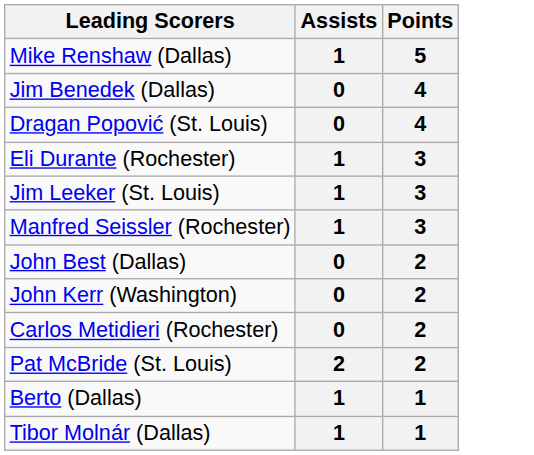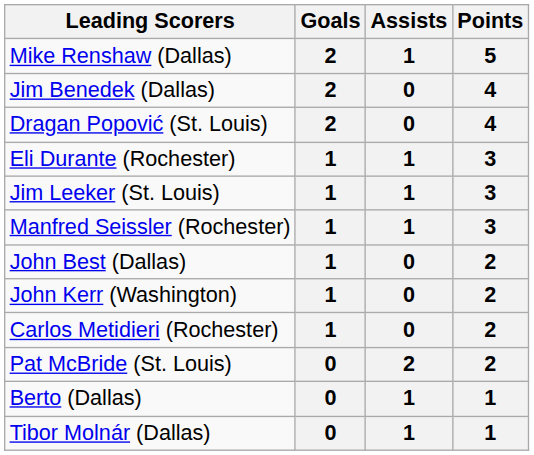 <table class="wikitable">
 <tr>
 <th>Leading Scorers</th>
+<th>Goals</th>
 <th>Assists</th>
 <th>Points</th>
 </tr>
 <tr>
 <td><a href='#'>Mike Renshaw</a> (Dallas)</td>
+<th>2</th>
 <th>1</th>
 <th>5</th>
 </tr>
 <tr>
 <td><a href='#'>Jim Benedek</a> (Dallas)</td>
+<th>2</th>
 <th>0</th>
 <th>4</th>
 </tr>
 <tr>
 <td><a href='#'>Dragan Popović</a> (St. Louis)</td>
+<th>2</th>
 <th>0</th>
 <th>4</th>
 </tr>
 <tr>
 <td><a href='#'>Eli Durante</a> (Rochester)</td>
 <th>1</th>
+<th>1</th>
 <th>3</th>
 </tr>
 <tr>
 <td><a href='#'>Jim Leeker</a> (St. Louis)</td>
+<th>1</th>
 <th>1</th>
 <th>3</th>
 </tr>
 <tr>
 <td><a href='#'>Manfred Seissler</a> (Rochester)</td>
 <th>1</th>
+<th>1</th>
 <th>3</th>
 </tr>
 <tr>
 <td><a href='#'>John Best</a> (Dallas)</td>
+<th>1</th>
 <th>0</th>
 <th>2</th>
 </tr>
 <tr>
 <td><a href='#'>John Kerr</a> (Washington)</td>
+<th>1</th>
 <th>0</th>
 <th>2</th>
 </tr>
 <tr>
 <td><a href='#'>Carlos Metidieri</a> (Rochester)</td>
+<th>1</th>
 <th>0</th>
 <th>2</th>
 </tr>
 <tr>
 <td><a href='#'>Pat McBride</a> (St. Louis)</td>
+<th>0</th>
 <th>2</th>
 <th>2</th>
 </tr>
 <tr>
 <td><a href='#'>Berto</a> (Dallas)</td>
+<th>0</th>
 <th>1</th>
 <th>1</th>
 </tr>
 <tr>
 <td><a href='#'>Tibor Molnár</a> (Dallas)</td>
+<th>0</th>
 <th>1</th>
 <th>1</th>
 </tr>
 </table>
